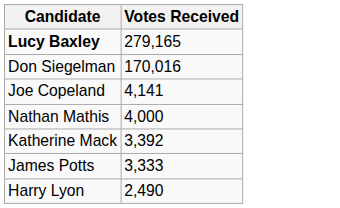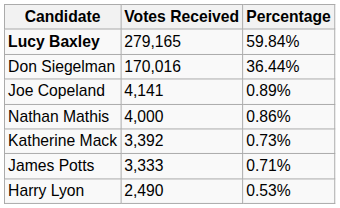 <table class="wikitable">
 <tr>
 <th>Candidate</th>
 <th>Votes Received</th>
+<th>Percentage</th>
 </tr>
 <tr>
 <td><strong>Lucy Baxley</strong></td>
 <td>279,165</td>
+<td>59.84%</td>
 </tr>
 <tr>
 <td>Don Siegelman</td>
 <td>170,016</td>
+<td>36.44%</td>
 </tr>
 <tr>
 <td>Joe Copeland</td>
 <td>4,141</td>
+<td>0.89%</td>
 </tr>
 <tr>
 <td>Nathan Mathis</td>
 <td>4,000</td>
+<td>0.86%</td>
 </tr>
 <tr>
 <td>Katherine Mack</td>
 <td>3,392</td>
+<td>0.73%</td>
 </tr>
 <tr>
 <td>James Potts</td>
 <td>3,333</td>
+<td>0.71%</td>
 </tr>
 <tr>
 <td>Harry Lyon</td>
 <td>2,490</td>
+<td>0.53%</td>
 </tr>
 </table>
